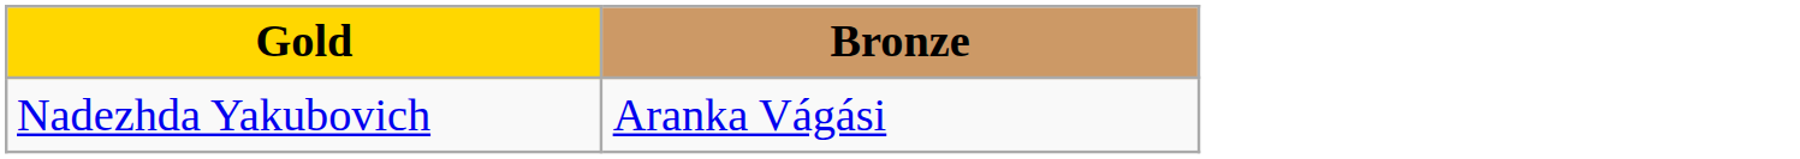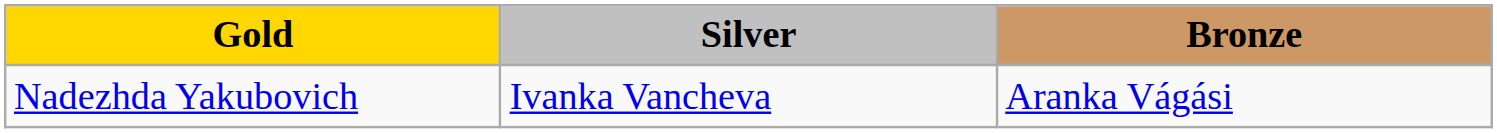 <table class="wikitable" style="text-align:left">
 <tr align="center">
 <td width=200 bgcolor=gold><strong>Gold</strong></td>
+<td width=200 bgcolor=silver><strong>Silver</strong></td>
 <td width=200 bgcolor=CC9966><strong>Bronze</strong></td>
 </tr>
 <tr>
 <td><a href='#'>Nadezhda Yakubovich</a><br><em></em></td>
+<td><a href='#'>Ivanka Vancheva</a><br><em></em></td>
 <td><a href='#'>Aranka Vágási</a><br><em></em></td>
 </tr>
 </table>
